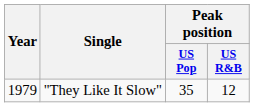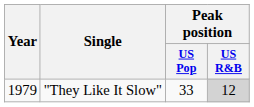 <table class="wikitable" style="text-align:center;">
 <tr>
 <th rowspan="2">Year</th>
 <th rowspan="2">Single</th>
 <th colspan="4">Peak position</th>
 </tr>
 <tr style="font-size:smaller;">
 <th width="40"><a href='#'>US<br>Pop</a></th>
 <th width="40"><a href='#'>US<br>R&B</a></th>
 </tr>
 <tr>
 <td>1979</td>
 <td>"They Like It Slow"</td>
-<td>35</td>
-<td>12</td>
+<td>33</td>
+<td style="background: lightgrey;">12</td>
 </tr>
 </table>
